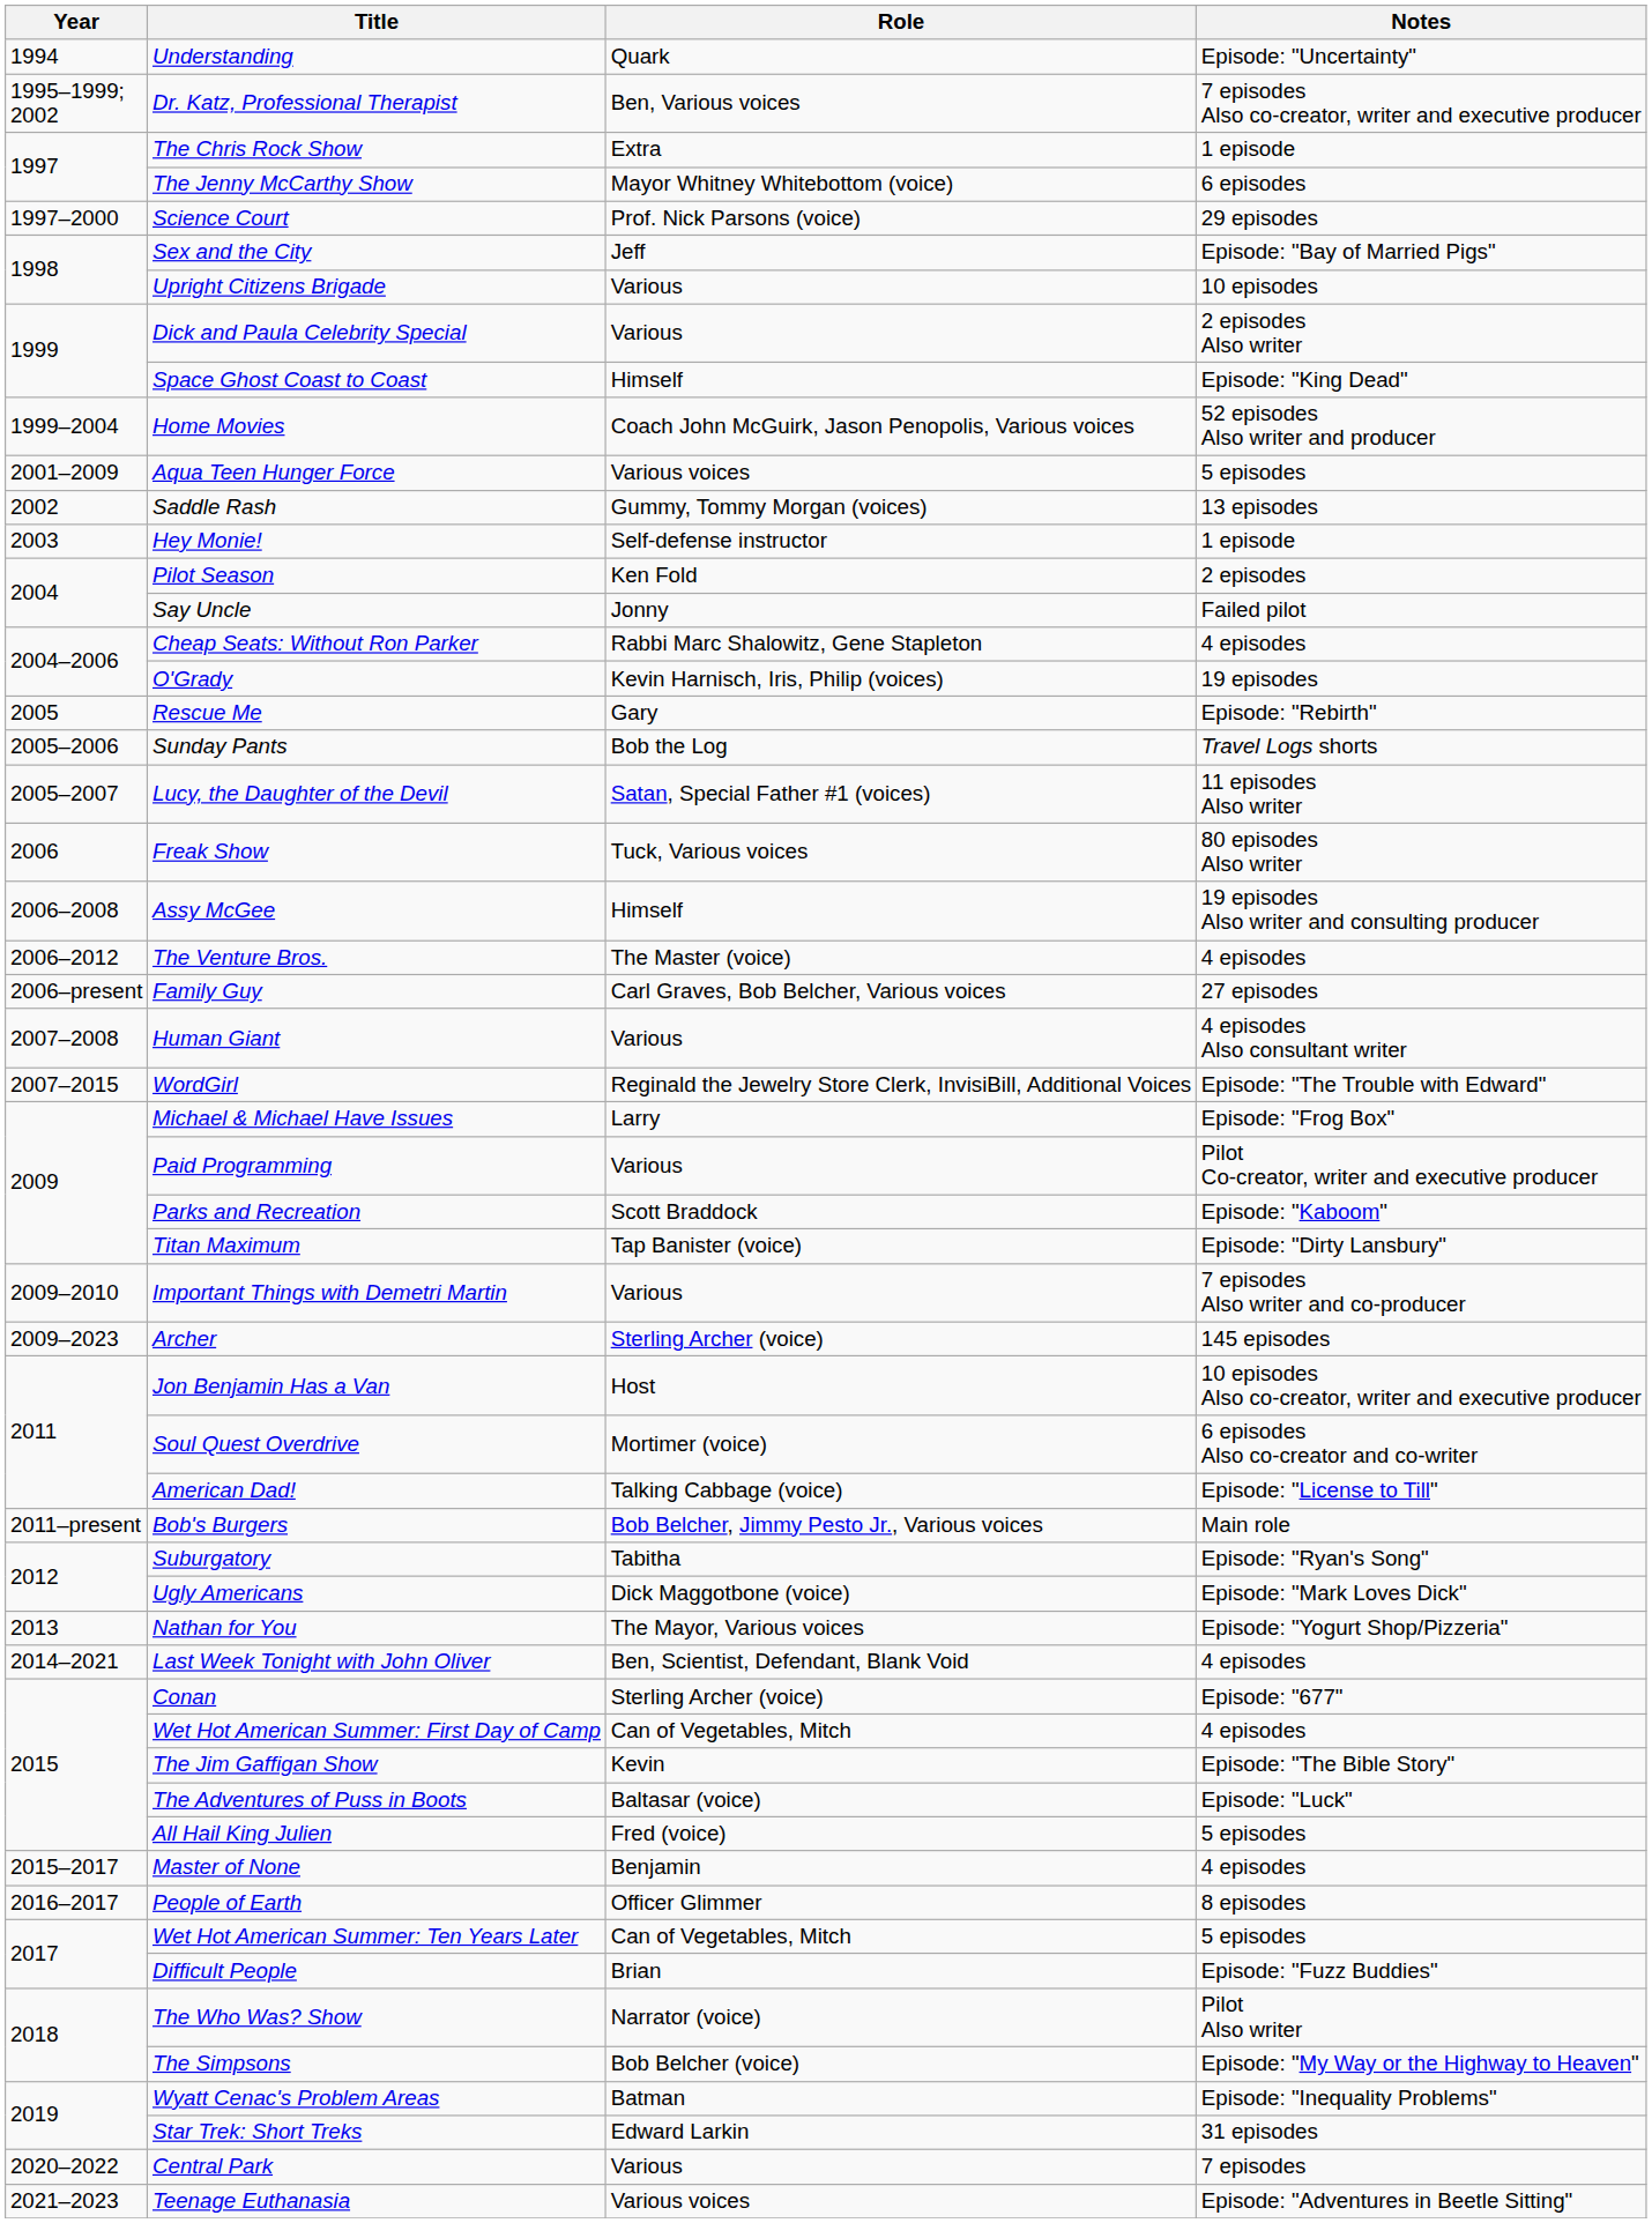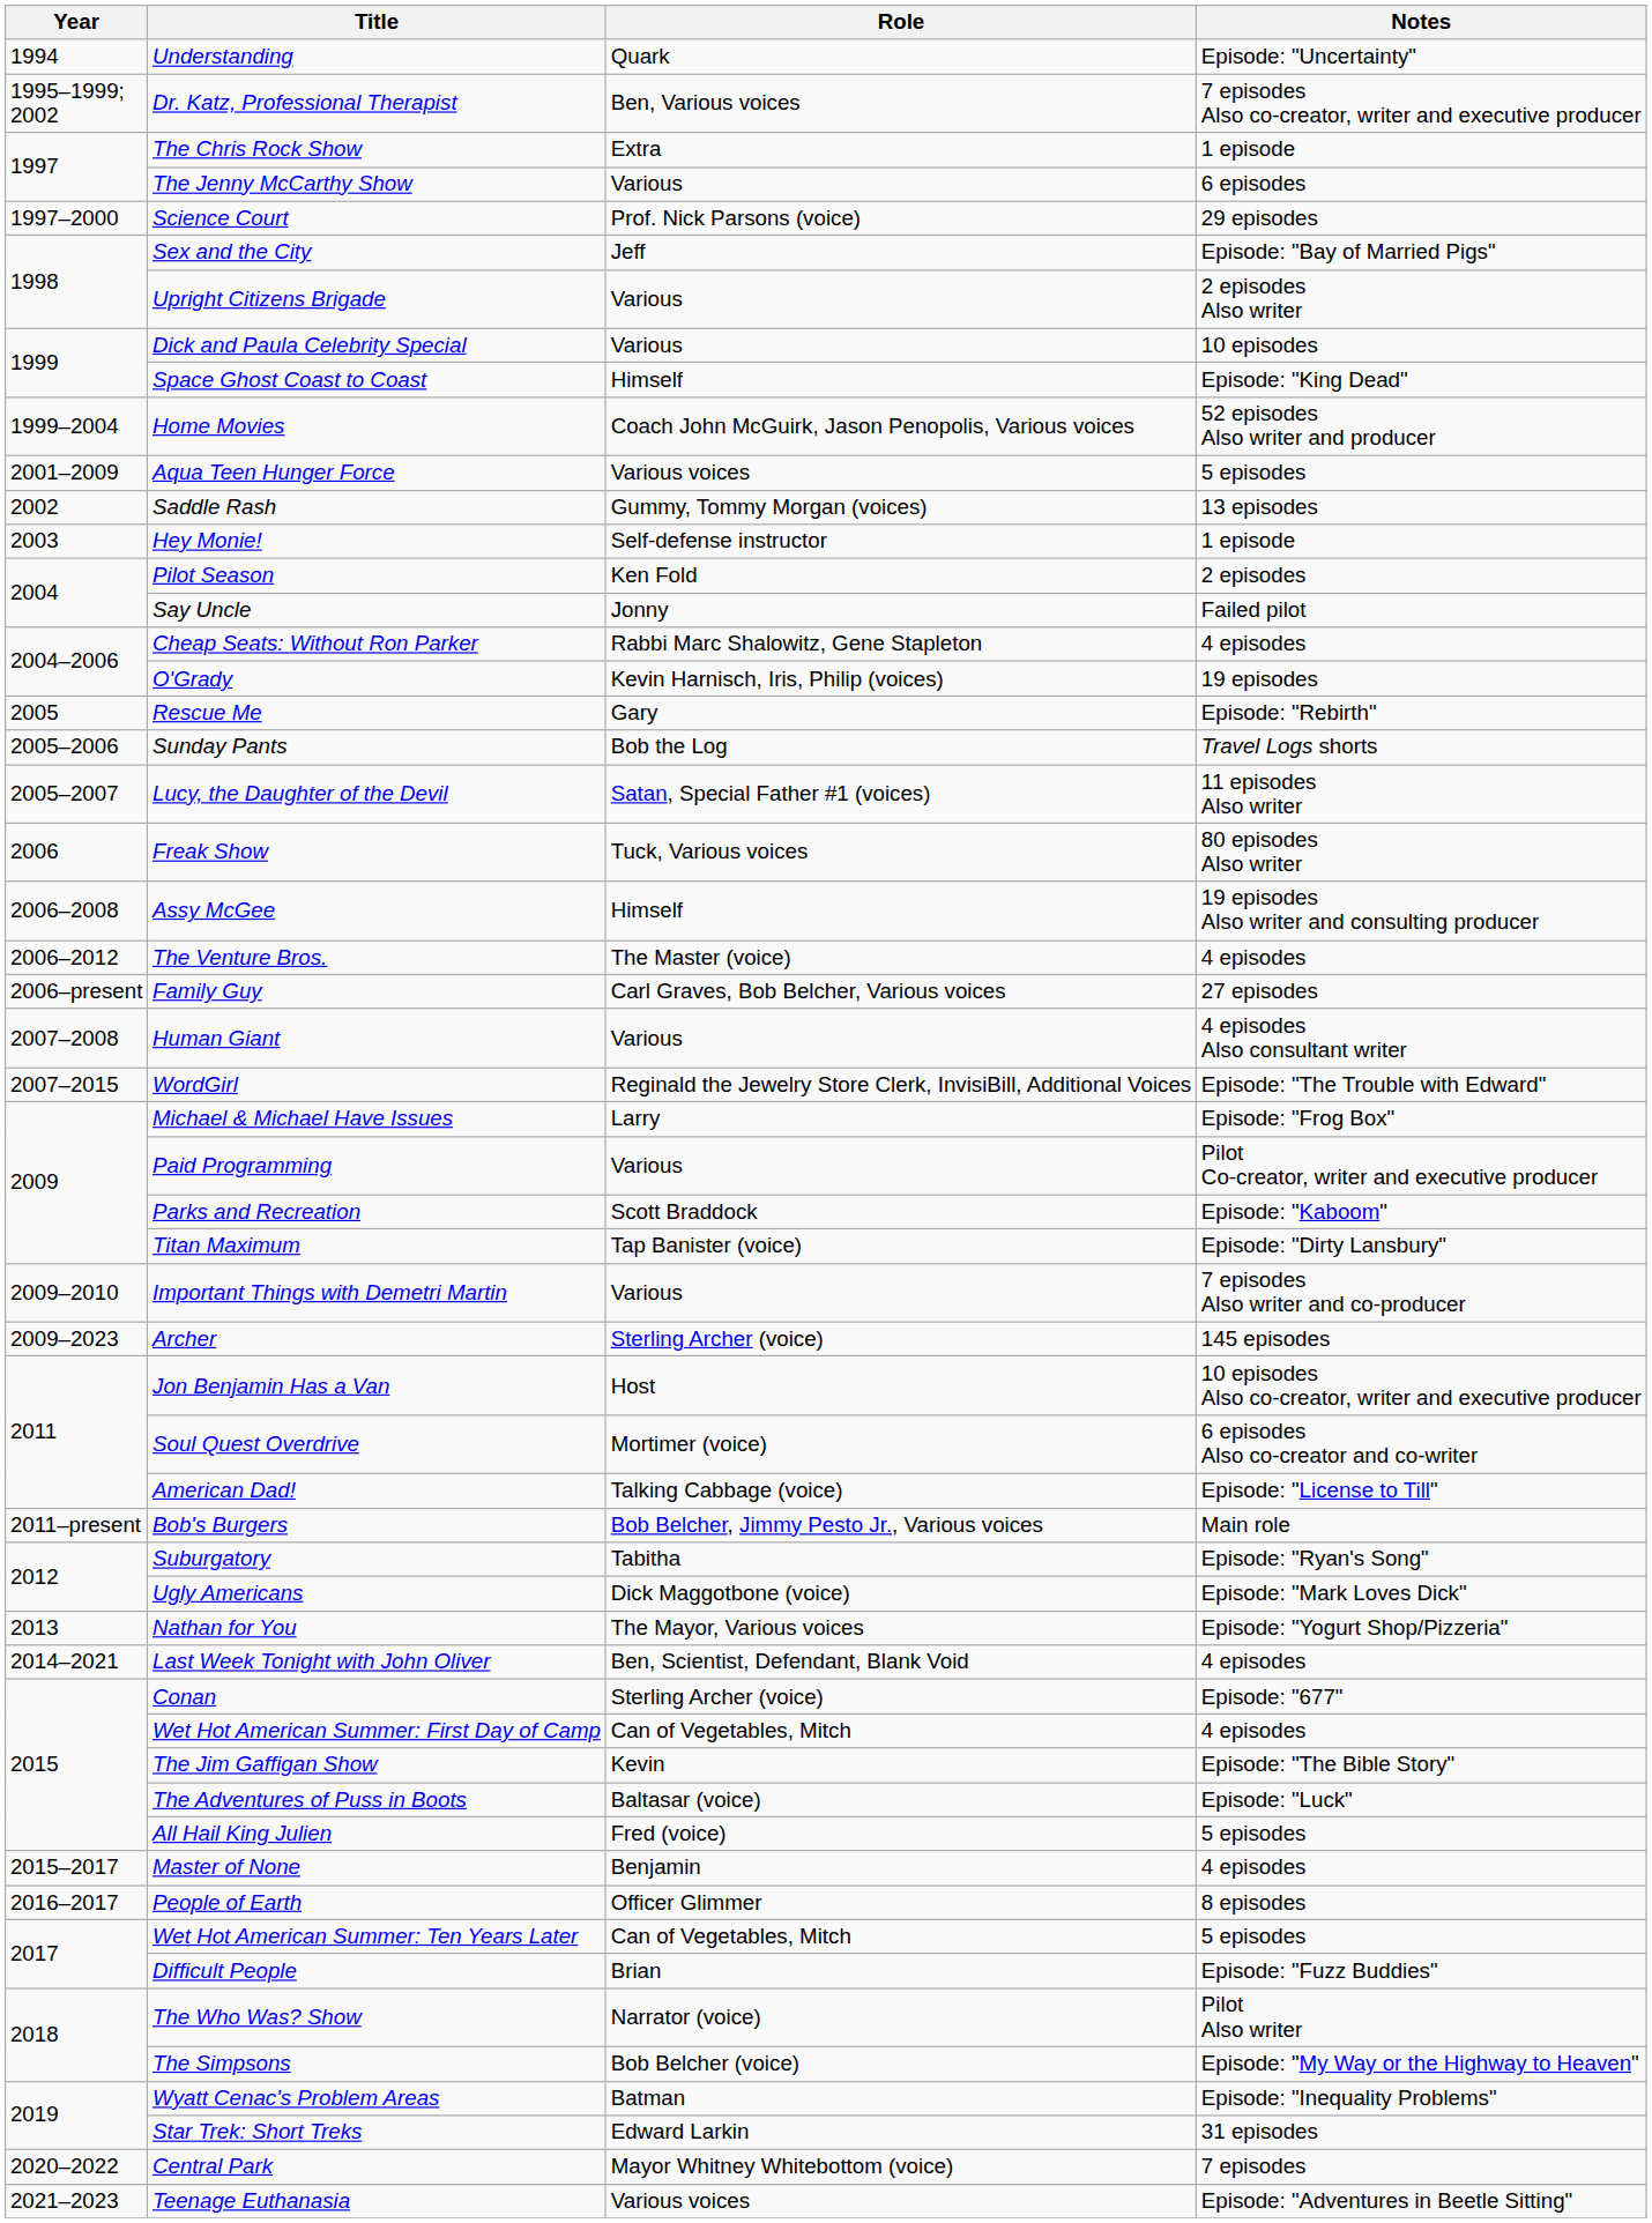 <table class="wikitable sortable">
 <tr>
 <th><strong>Year</strong></th>
 <th><strong>Title</strong></th>
 <th><strong>Role</strong></th>
 <th><strong>Notes</strong></th>
 </tr>
 <tr>
 <td>1994</td>
 <td><em><a href='#'>Understanding</a></em></td>
 <td>Quark</td>
 <td>Episode: "Uncertainty"</td>
 </tr>
 <tr>
 <td>1995–1999;<br>2002</td>
 <td><em><a href='#'>Dr. Katz, Professional Therapist</a></em></td>
 <td>Ben, Various voices</td>
 <td>7 episodes<br>Also co-creator, writer and executive producer</td>
 </tr>
 <tr>
 <td rowspan="2">1997</td>
 <td><em><a href='#'>The Chris Rock Show</a></em></td>
 <td>Extra</td>
 <td>1 episode</td>
 </tr>
 <tr>
 <td><em><a href='#'>The Jenny McCarthy Show</a></em></td>
-<td>Mayor Whitney Whitebottom (voice)</td>
+<td>Various</td>
 <td>6 episodes</td>
 </tr>
 <tr>
 <td>1997–2000</td>
 <td><em><a href='#'>Science Court</a></em></td>
 <td>Prof. Nick Parsons (voice)</td>
 <td>29 episodes</td>
 </tr>
 <tr>
 <td rowspan="2">1998</td>
 <td><em><a href='#'>Sex and the City</a></em></td>
 <td>Jeff</td>
 <td>Episode: "Bay of Married Pigs"</td>
 </tr>
 <tr>
 <td><em><a href='#'>Upright Citizens Brigade</a></em></td>
 <td>Various</td>
-<td>10 episodes</td>
+<td>2 episodes<br>Also writer</td>
 </tr>
 <tr>
 <td rowspan="2">1999</td>
 <td><em><a href='#'>Dick and Paula Celebrity Special</a></em></td>
 <td>Various</td>
-<td>2 episodes<br>Also writer</td>
+<td>10 episodes</td>
 </tr>
 <tr>
 <td><em><a href='#'>Space Ghost Coast to Coast</a></em></td>
 <td>Himself</td>
 <td>Episode: "King Dead"</td>
 </tr>
 <tr>
 <td>1999–2004</td>
 <td><em><a href='#'>Home Movies</a></em></td>
 <td>Coach John McGuirk, Jason Penopolis, Various voices</td>
 <td>52 episodes<br>Also writer and producer</td>
 </tr>
 <tr>
 <td>2001–2009</td>
 <td><em><a href='#'>Aqua Teen Hunger Force</a></em></td>
 <td>Various voices</td>
 <td>5 episodes</td>
 </tr>
 <tr>
 <td>2002</td>
 <td><em>Saddle Rash</em></td>
 <td>Gummy, Tommy Morgan (voices)</td>
 <td>13 episodes</td>
 </tr>
 <tr>
 <td>2003</td>
 <td><em><a href='#'>Hey Monie!</a></em></td>
 <td>Self-defense instructor</td>
 <td>1 episode</td>
 </tr>
 <tr>
 <td rowspan="2">2004</td>
 <td><em><a href='#'>Pilot Season</a></em></td>
 <td>Ken Fold</td>
 <td>2 episodes</td>
 </tr>
 <tr>
 <td><em>Say Uncle</em></td>
 <td>Jonny</td>
 <td>Failed pilot</td>
 </tr>
 <tr>
 <td rowspan="2">2004–2006</td>
 <td><em><a href='#'>Cheap Seats: Without Ron Parker</a></em></td>
 <td>Rabbi Marc Shalowitz, Gene Stapleton</td>
 <td>4 episodes</td>
 </tr>
 <tr>
 <td><em><a href='#'>O'Grady</a></em></td>
 <td>Kevin Harnisch, Iris, Philip (voices)</td>
 <td>19 episodes</td>
 </tr>
 <tr>
 <td>2005</td>
 <td><em><a href='#'>Rescue Me</a></em></td>
 <td>Gary</td>
 <td>Episode: "Rebirth"</td>
 </tr>
 <tr>
 <td>2005–2006</td>
 <td><em>Sunday Pants</em></td>
 <td>Bob the Log</td>
 <td><em>Travel Logs</em> shorts</td>
 </tr>
 <tr>
 <td>2005–2007</td>
 <td><em><a href='#'>Lucy, the Daughter of the Devil</a></em></td>
 <td><a href='#'>Satan</a>, Special Father #1 (voices)</td>
 <td>11 episodes<br>Also writer</td>
 </tr>
 <tr>
 <td>2006</td>
 <td><em><a href='#'>Freak Show</a></em></td>
 <td>Tuck, Various voices</td>
 <td>80 episodes<br>Also writer</td>
 </tr>
 <tr>
 <td>2006–2008</td>
 <td><em><a href='#'>Assy McGee</a></em></td>
 <td>Himself</td>
 <td>19 episodes<br>Also writer and consulting producer</td>
 </tr>
 <tr>
 <td>2006–2012</td>
 <td><em><a href='#'>The Venture Bros.</a></em></td>
 <td>The Master (voice)</td>
 <td>4 episodes</td>
 </tr>
 <tr>
 <td>2006–present</td>
 <td><em><a href='#'>Family Guy</a></em></td>
 <td>Carl Graves, Bob Belcher, Various voices</td>
 <td>27 episodes</td>
 </tr>
 <tr>
 <td>2007–2008</td>
 <td><em><a href='#'>Human Giant</a></em></td>
 <td>Various</td>
 <td>4 episodes<br>Also consultant writer</td>
 </tr>
 <tr>
 <td>2007–2015</td>
 <td><em><a href='#'>WordGirl</a></em></td>
 <td>Reginald the Jewelry Store Clerk, InvisiBill, Additional Voices</td>
 <td>Episode: "The Trouble with Edward"</td>
 </tr>
 <tr>
 <td rowspan="4">2009</td>
 <td><em><a href='#'>Michael & Michael Have Issues</a></em></td>
 <td>Larry</td>
 <td>Episode: "Frog Box"</td>
 </tr>
 <tr>
 <td><em><a href='#'>Paid Programming</a></em></td>
 <td>Various</td>
 <td>Pilot<br>Co-creator, writer and executive producer</td>
 </tr>
 <tr>
 <td><em><a href='#'>Parks and Recreation</a></em></td>
 <td>Scott Braddock</td>
 <td>Episode: "<a href='#'>Kaboom</a>"</td>
 </tr>
 <tr>
 <td><em><a href='#'>Titan Maximum</a></em></td>
 <td>Tap Banister (voice)</td>
 <td>Episode: "Dirty Lansbury"</td>
 </tr>
 <tr>
 <td>2009–2010</td>
 <td><em><a href='#'>Important Things with Demetri Martin</a></em></td>
 <td>Various</td>
 <td>7 episodes<br>Also writer and co-producer</td>
 </tr>
 <tr>
 <td>2009–2023</td>
 <td><em><a href='#'>Archer</a></em></td>
 <td><a href='#'>Sterling Archer</a> (voice)</td>
 <td>145 episodes</td>
 </tr>
 <tr>
 <td rowspan="3">2011</td>
 <td><em><a href='#'>Jon Benjamin Has a Van</a></em></td>
 <td>Host</td>
 <td>10 episodes<br>Also co-creator, writer and executive producer</td>
 </tr>
 <tr>
 <td><em><a href='#'>Soul Quest Overdrive</a></em></td>
 <td>Mortimer (voice)</td>
 <td>6 episodes<br>Also co-creator and co-writer</td>
 </tr>
 <tr>
 <td><em><a href='#'>American Dad!</a></em></td>
 <td>Talking Cabbage (voice)</td>
 <td>Episode: "<a href='#'>License to Till</a>"</td>
 </tr>
 <tr>
 <td>2011–present</td>
 <td><em><a href='#'>Bob's Burgers</a></em></td>
 <td><a href='#'>Bob Belcher</a>, <a href='#'>Jimmy Pesto Jr.</a>, Various voices</td>
 <td>Main role</td>
 </tr>
 <tr>
 <td rowspan="2">2012</td>
 <td><em><a href='#'>Suburgatory</a></em></td>
 <td>Tabitha</td>
 <td>Episode: "Ryan's Song"</td>
 </tr>
 <tr>
 <td><em><a href='#'>Ugly Americans</a></em></td>
 <td>Dick Maggotbone (voice)</td>
 <td>Episode: "Mark Loves Dick"</td>
 </tr>
 <tr>
 <td>2013</td>
 <td><em><a href='#'>Nathan for You</a></em></td>
 <td>The Mayor, Various voices</td>
 <td>Episode: "Yogurt Shop/Pizzeria"</td>
 </tr>
 <tr>
 <td>2014–2021</td>
 <td><em><a href='#'>Last Week Tonight with John Oliver</a></em></td>
 <td>Ben, Scientist, Defendant, Blank Void</td>
 <td>4 episodes</td>
 </tr>
 <tr>
 <td rowspan="5">2015</td>
 <td><em><a href='#'>Conan</a></em></td>
 <td>Sterling Archer (voice)</td>
 <td>Episode: "677"</td>
 </tr>
 <tr>
 <td><em><a href='#'>Wet Hot American Summer: First Day of Camp</a></em></td>
 <td>Can of Vegetables, Mitch</td>
 <td>4 episodes</td>
 </tr>
 <tr>
 <td><em><a href='#'>The Jim Gaffigan Show</a></em></td>
 <td>Kevin</td>
 <td>Episode: "The Bible Story"</td>
 </tr>
 <tr>
 <td><em><a href='#'>The Adventures of Puss in Boots</a></em></td>
 <td>Baltasar (voice)</td>
 <td>Episode: "Luck"</td>
 </tr>
 <tr>
 <td><em><a href='#'>All Hail King Julien</a></em></td>
 <td>Fred (voice)</td>
 <td>5 episodes</td>
 </tr>
 <tr>
 <td>2015–2017</td>
 <td><em><a href='#'>Master of None</a></em></td>
 <td>Benjamin</td>
 <td>4 episodes</td>
 </tr>
 <tr>
 <td>2016–2017</td>
 <td><em><a href='#'>People of Earth</a></em></td>
 <td>Officer Glimmer</td>
 <td>8 episodes</td>
 </tr>
 <tr>
 <td rowspan="2">2017</td>
 <td><em><a href='#'>Wet Hot American Summer: Ten Years Later</a></em></td>
 <td>Can of Vegetables, Mitch</td>
 <td>5 episodes</td>
 </tr>
 <tr>
 <td><em><a href='#'>Difficult People</a></em></td>
 <td>Brian</td>
 <td>Episode: "Fuzz Buddies"</td>
 </tr>
 <tr>
 <td rowspan="2">2018</td>
 <td><em><a href='#'>The Who Was? Show</a></em></td>
 <td>Narrator (voice)</td>
 <td>Pilot<br>Also writer</td>
 </tr>
 <tr>
 <td><em><a href='#'>The Simpsons</a></em></td>
 <td>Bob Belcher (voice)</td>
 <td>Episode: "<a href='#'>My Way or the Highway to Heaven</a>"</td>
 </tr>
 <tr>
 <td rowspan="2">2019</td>
 <td><em><a href='#'>Wyatt Cenac's Problem Areas</a></em></td>
 <td>Batman</td>
 <td>Episode: "Inequality Problems"</td>
 </tr>
 <tr>
 <td><em><a href='#'>Star Trek: Short Treks</a></em></td>
 <td>Edward Larkin</td>
 <td>31 episodes</td>
 </tr>
 <tr>
 <td>2020–2022</td>
 <td><em><a href='#'>Central Park</a></em></td>
-<td>Various</td>
+<td>Mayor Whitney Whitebottom (voice)</td>
 <td>7 episodes</td>
 </tr>
 <tr>
 <td>2021–2023</td>
 <td><em><a href='#'>Teenage Euthanasia</a></em></td>
 <td>Various voices</td>
 <td>Episode: "Adventures in Beetle Sitting"</td>
 </tr>
 </table>
